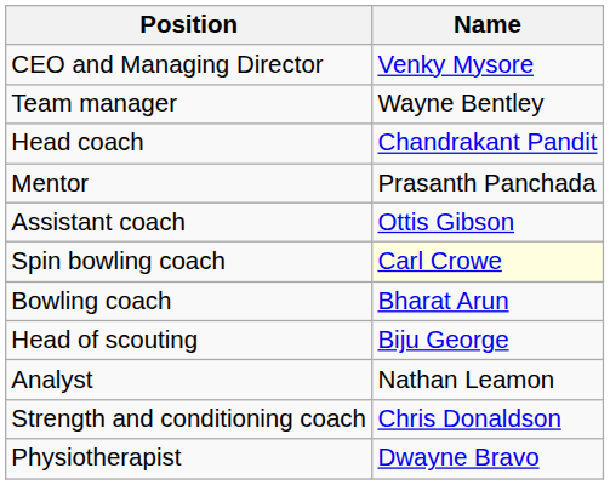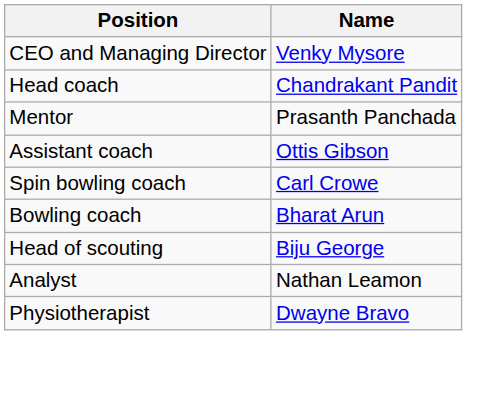 <table class="wikitable">
 <tr>
 <th>Position</th>
 <th>Name</th>
 </tr>
 <tr>
 <td>CEO and Managing Director</td>
 <td><a href='#'>Venky Mysore</a></td>
-</tr>
-<tr>
-<td>Team manager</td>
-<td>Wayne Bentley</td>
 </tr>
 <tr>
 <td>Head coach</td>
 <td><a href='#'>Chandrakant Pandit</a></td>
 </tr>
 <tr>
 <td>Mentor</td>
 <td>Prasanth Panchada</td>
 </tr>
 <tr>
 <td>Assistant coach</td>
 <td><a href='#'>Ottis Gibson</a></td>
 </tr>
 <tr>
 <td>Spin bowling coach</td>
-<td style="background: lightyellow;"><a href='#'>Carl Crowe</a></td>
+<td><a href='#'>Carl Crowe</a></td>
 </tr>
 <tr>
 <td>Bowling coach</td>
 <td><a href='#'>Bharat Arun</a></td>
 </tr>
 <tr>
 <td>Head of scouting</td>
 <td><a href='#'>Biju George</a></td>
 </tr>
 <tr>
 <td>Analyst</td>
 <td>Nathan Leamon</td>
 </tr>
 <tr>
-<td>Strength and conditioning coach</td>
-<td><a href='#'>Chris Donaldson</a></td>
-</tr>
-<tr>
 <td>Physiotherapist</td>
 <td><a href='#'>Dwayne Bravo</a></td>
 </tr>
 </table>
